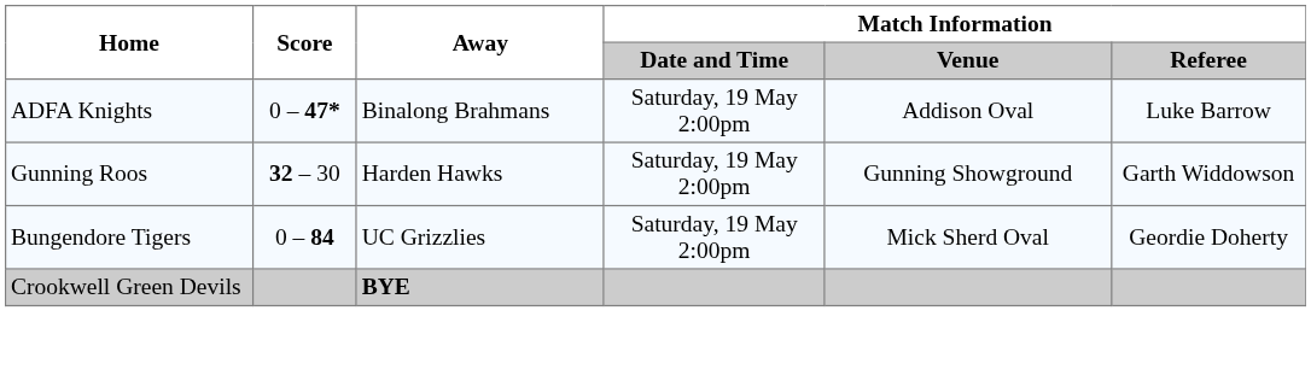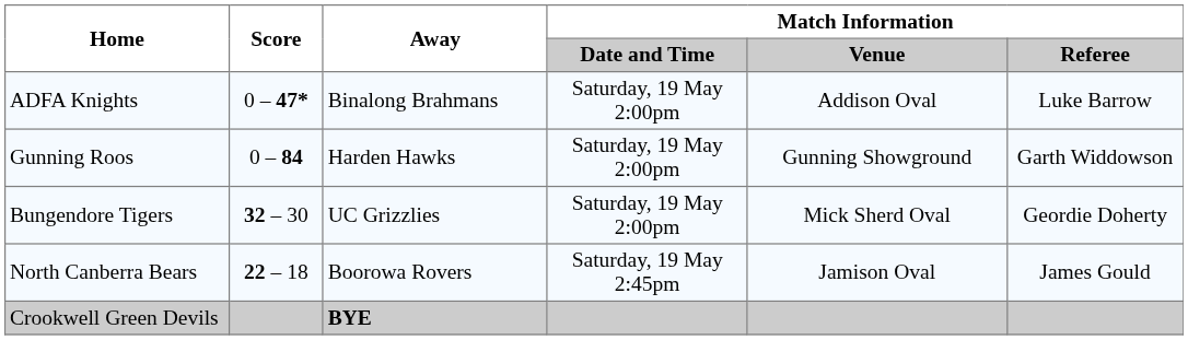 <table border="1" cellpadding="3" cellspacing="0" width="100%" style="border-collapse:collapse;  text-align:center;">
 <tr>
 <th rowspan="2" width="19%">Home</th>
 <th rowspan="2" width="8%">Score</th>
 <th rowspan="2" width="19%">Away</th>
 <th colspan="3">Match Information</th>
 </tr>
 <tr bgcolor="#CCCCCC">
 <th width="17%">Date and Time</th>
 <th width="22%">Venue</th>
 <th width="50%">Referee</th>
 </tr>
 <tr style="text-align:center; background:#f5faff;">
 <td align="left"> ADFA Knights</td>
 <td>0 – <strong>47*</strong></td>
 <td align="left"> Binalong Brahmans</td>
 <td>Saturday, 19 May 2:00pm</td>
 <td>Addison Oval</td>
 <td>Luke Barrow</td>
 </tr>
 <tr style="text-align:center; background:#f5faff;">
 <td align="left"> Gunning Roos</td>
-<td><strong>32</strong> – 30</td>
+<td>0 – <strong>84</strong></td>
 <td align="left"> Harden Hawks</td>
 <td>Saturday, 19 May 2:00pm</td>
 <td>Gunning Showground</td>
 <td>Garth Widdowson</td>
 </tr>
 <tr style="text-align:center; background:#f5faff;">
 <td align="left"> Bungendore Tigers</td>
-<td>0 – <strong>84</strong></td>
+<td><strong>32</strong> – 30</td>
 <td align="left"><strong></strong> UC Grizzlies</td>
 <td>Saturday, 19 May 2:00pm</td>
 <td>Mick Sherd Oval</td>
 <td>Geordie Doherty</td>
+</tr>
+<tr style="text-align:center; background:#f5faff;">
+<td align="left"> North Canberra Bears</td>
+<td><strong>22</strong> – 18</td>
+<td align="left"> Boorowa Rovers</td>
+<td>Saturday, 19 May 2:45pm</td>
+<td>Jamison Oval</td>
+<td>James Gould</td>
 </tr>
 <tr style="text-align:center; background:#CCCCCC;">
 <td align="left"> Crookwell Green Devils</td>
 <td></td>
 <td align="left"><strong>BYE</strong></td>
 <td></td>
 <td></td>
 <td></td>
 </tr>
 </table>
